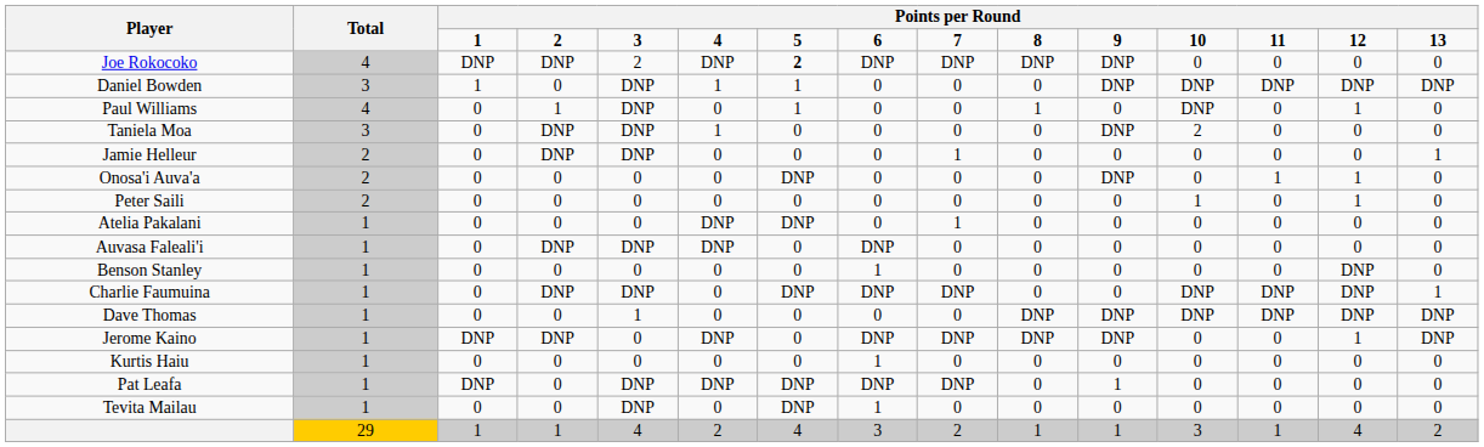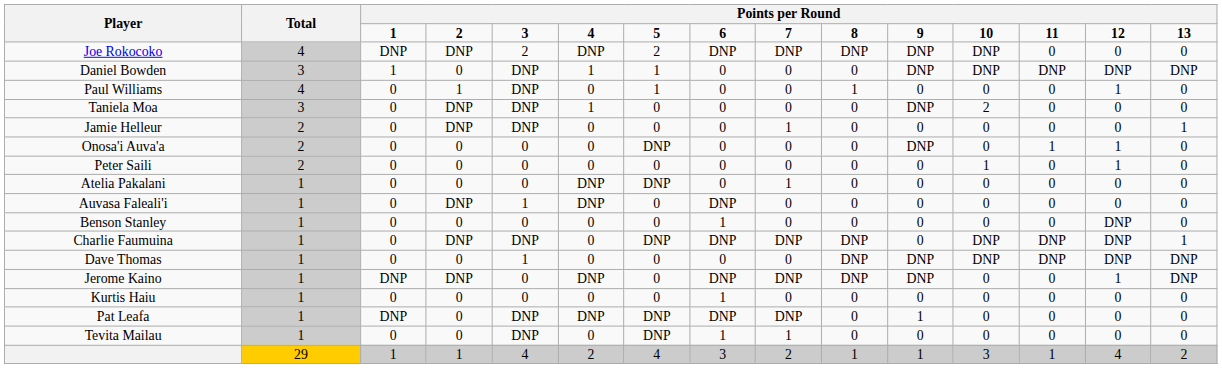 <table class="wikitable" style="text-align:center; line-height: 90%; font-size:90%;" width=100%>
 <tr>
 <th rowspan=2 width=18%>Player</th>
 <th rowspan=2 width=9%>Total</th>
 <th colspan=13>Points per Round</th>
 </tr>
 <tr>
 <td width=5%><strong>1</strong></td>
 <td width=5%><strong>2</strong></td>
 <td width=5%><strong>3</strong></td>
 <td width=5%><strong>4</strong></td>
 <td width=5%><strong>5</strong></td>
 <td width=5%><strong>6</strong></td>
 <td width=5%><strong>7</strong></td>
 <td width=5%><strong>8</strong></td>
 <td width=5%><strong>9</strong></td>
 <td width=5%><strong>10</strong></td>
 <td width=5%><strong>11</strong></td>
 <td width=5%><strong>12</strong></td>
 <td width=5%><strong>13</strong></td>
 </tr>
 <tr>
 <td><a href='#'>Joe Rokocoko</a></td>
 <td bgcolor=#cccccc>4</td>
 <td>DNP</td>
 <td>DNP</td>
 <td>2</td>
 <td>DNP</td>
-<td><strong>2</strong></td>
+<td>2</td>
 <td>DNP</td>
 <td>DNP</td>
 <td>DNP</td>
 <td>DNP</td>
-<td>0</td>
+<td>DNP</td>
 <td>0</td>
 <td>0</td>
 <td>0</td>
 </tr>
 <tr>
 <td>Daniel Bowden</td>
 <td bgcolor=#cccccc>3</td>
 <td>1</td>
 <td>0</td>
 <td>DNP</td>
 <td>1</td>
 <td>1</td>
 <td>0</td>
 <td>0</td>
 <td>0</td>
 <td>DNP</td>
 <td>DNP</td>
 <td>DNP</td>
 <td>DNP</td>
 <td>DNP</td>
 </tr>
 <tr>
 <td>Paul Williams</td>
 <td bgcolor=#cccccc>4</td>
 <td>0</td>
 <td>1</td>
 <td>DNP</td>
 <td>0</td>
 <td>1</td>
 <td>0</td>
 <td>0</td>
 <td>1</td>
 <td>0</td>
-<td>DNP</td>
+<td>0</td>
 <td>0</td>
 <td>1</td>
 <td>0</td>
 </tr>
 <tr>
 <td>Taniela Moa</td>
 <td bgcolor=#cccccc>3</td>
 <td>0</td>
 <td>DNP</td>
 <td>DNP</td>
 <td>1</td>
 <td>0</td>
 <td>0</td>
 <td>0</td>
 <td>0</td>
 <td>DNP</td>
 <td>2</td>
 <td>0</td>
 <td>0</td>
 <td>0</td>
 </tr>
 <tr>
 <td>Jamie Helleur</td>
 <td bgcolor=#cccccc>2</td>
 <td>0</td>
 <td>DNP</td>
 <td>DNP</td>
 <td>0</td>
 <td>0</td>
 <td>0</td>
 <td>1</td>
 <td>0</td>
 <td>0</td>
 <td>0</td>
 <td>0</td>
 <td>0</td>
 <td>1</td>
 </tr>
 <tr>
 <td>Onosa'i Auva'a</td>
 <td bgcolor=#cccccc>2</td>
 <td>0</td>
 <td>0</td>
 <td>0</td>
 <td>0</td>
 <td>DNP</td>
 <td>0</td>
 <td>0</td>
 <td>0</td>
 <td>DNP</td>
 <td>0</td>
 <td>1</td>
 <td>1</td>
 <td>0</td>
 </tr>
 <tr>
 <td>Peter Saili</td>
 <td bgcolor=#cccccc>2</td>
 <td>0</td>
 <td>0</td>
 <td>0</td>
 <td>0</td>
 <td>0</td>
 <td>0</td>
 <td>0</td>
 <td>0</td>
 <td>0</td>
 <td>1</td>
 <td>0</td>
 <td>1</td>
 <td>0</td>
 </tr>
 <tr>
 <td>Atelia Pakalani</td>
 <td bgcolor=#cccccc>1</td>
 <td>0</td>
 <td>0</td>
 <td>0</td>
 <td>DNP</td>
 <td>DNP</td>
 <td>0</td>
 <td>1</td>
 <td>0</td>
 <td>0</td>
 <td>0</td>
 <td>0</td>
 <td>0</td>
 <td>0</td>
 </tr>
 <tr>
 <td>Auvasa Faleali'i</td>
 <td bgcolor=#cccccc>1</td>
 <td>0</td>
 <td>DNP</td>
-<td>DNP</td>
+<td>1</td>
 <td>DNP</td>
 <td>0</td>
 <td>DNP</td>
 <td>0</td>
 <td>0</td>
 <td>0</td>
 <td>0</td>
 <td>0</td>
 <td>0</td>
 <td>0</td>
 </tr>
 <tr>
 <td>Benson Stanley</td>
 <td bgcolor=#cccccc>1</td>
 <td>0</td>
 <td>0</td>
 <td>0</td>
 <td>0</td>
 <td>0</td>
 <td>1</td>
 <td>0</td>
 <td>0</td>
 <td>0</td>
 <td>0</td>
 <td>0</td>
 <td>DNP</td>
 <td>0</td>
 </tr>
 <tr>
 <td>Charlie Faumuina</td>
 <td bgcolor=#cccccc>1</td>
 <td>0</td>
 <td>DNP</td>
 <td>DNP</td>
 <td>0</td>
 <td>DNP</td>
 <td>DNP</td>
 <td>DNP</td>
-<td>0</td>
+<td>DNP</td>
 <td>0</td>
 <td>DNP</td>
 <td>DNP</td>
 <td>DNP</td>
 <td>1</td>
 </tr>
 <tr>
 <td>Dave Thomas</td>
 <td bgcolor=#cccccc>1</td>
 <td>0</td>
 <td>0</td>
 <td>1</td>
 <td>0</td>
 <td>0</td>
 <td>0</td>
 <td>0</td>
 <td>DNP</td>
 <td>DNP</td>
 <td>DNP</td>
 <td>DNP</td>
 <td>DNP</td>
 <td>DNP</td>
 </tr>
 <tr>
 <td>Jerome Kaino</td>
 <td bgcolor=#cccccc>1</td>
 <td>DNP</td>
 <td>DNP</td>
 <td>0</td>
 <td>DNP</td>
 <td>0</td>
 <td>DNP</td>
 <td>DNP</td>
 <td>DNP</td>
 <td>DNP</td>
 <td>0</td>
 <td>0</td>
 <td>1</td>
 <td>DNP</td>
 </tr>
 <tr>
 <td>Kurtis Haiu</td>
 <td bgcolor=#cccccc>1</td>
 <td>0</td>
 <td>0</td>
 <td>0</td>
 <td>0</td>
 <td>0</td>
 <td>1</td>
 <td>0</td>
 <td>0</td>
 <td>0</td>
 <td>0</td>
 <td>0</td>
 <td>0</td>
 <td>0</td>
 </tr>
 <tr>
 <td>Pat Leafa</td>
 <td bgcolor=#cccccc>1</td>
 <td>DNP</td>
 <td>0</td>
 <td>DNP</td>
 <td>DNP</td>
 <td>DNP</td>
 <td>DNP</td>
 <td>DNP</td>
 <td>0</td>
 <td>1</td>
 <td>0</td>
 <td>0</td>
 <td>0</td>
 <td>0</td>
 </tr>
 <tr>
 <td>Tevita Mailau</td>
 <td bgcolor=#cccccc>1</td>
 <td>0</td>
 <td>0</td>
 <td>DNP</td>
 <td>0</td>
 <td>DNP</td>
 <td>1</td>
-<td>0</td>
+<td>1</td>
 <td>0</td>
 <td>0</td>
 <td>0</td>
 <td>0</td>
 <td>0</td>
 <td>0</td>
 </tr>
 <tr>
 <th></th>
 <td bgcolor=#ffcc00>29</td>
 <td bgcolor=#cccccc>1</td>
 <td bgcolor=#cccccc>1</td>
 <td bgcolor=#cccccc>4</td>
 <td bgcolor=#cccccc>2</td>
 <td bgcolor=#cccccc>4</td>
 <td bgcolor=#cccccc>3</td>
 <td bgcolor=#cccccc>2</td>
 <td bgcolor=#cccccc>1</td>
 <td bgcolor=#cccccc>1</td>
 <td bgcolor=#cccccc>3</td>
 <td bgcolor=#cccccc>1</td>
 <td bgcolor=#cccccc>4</td>
 <td bgcolor=#cccccc>2</td>
 </tr>
 </table>
